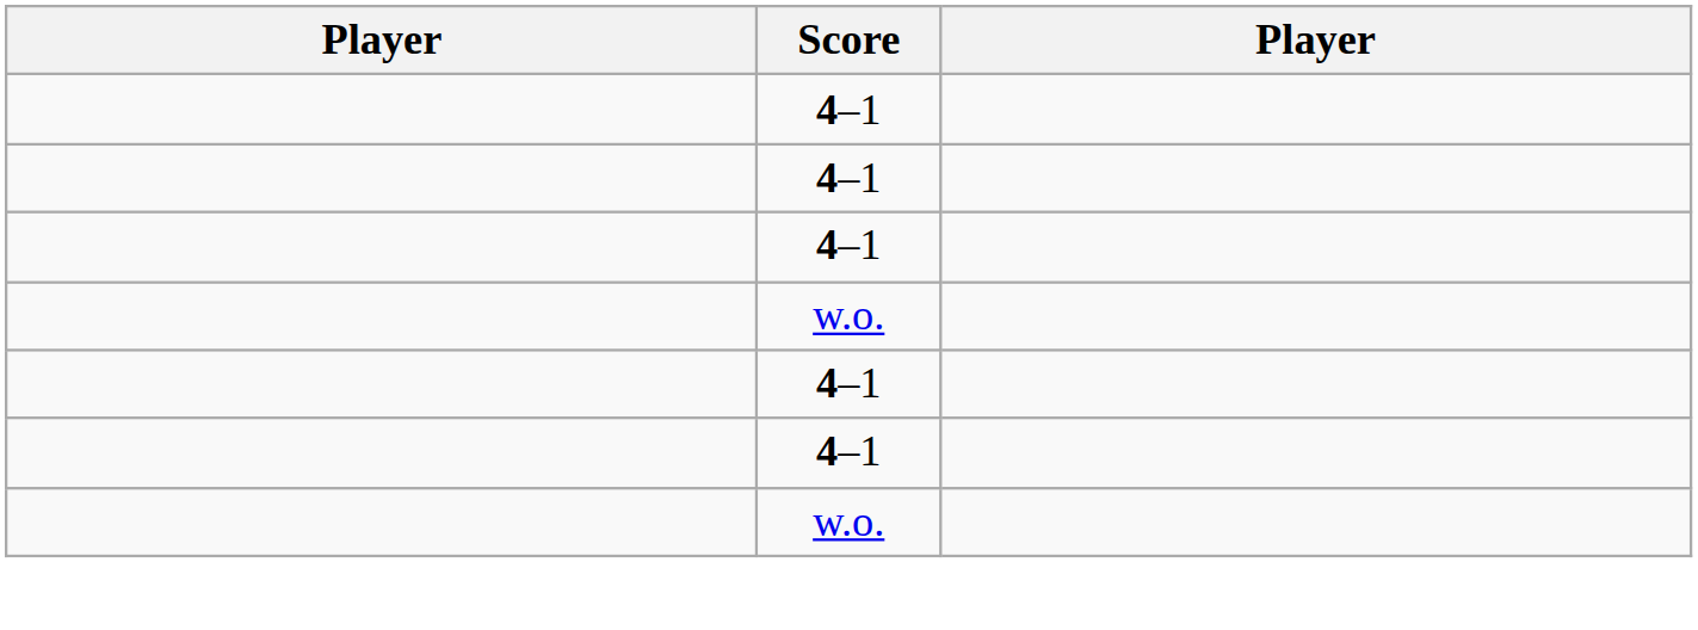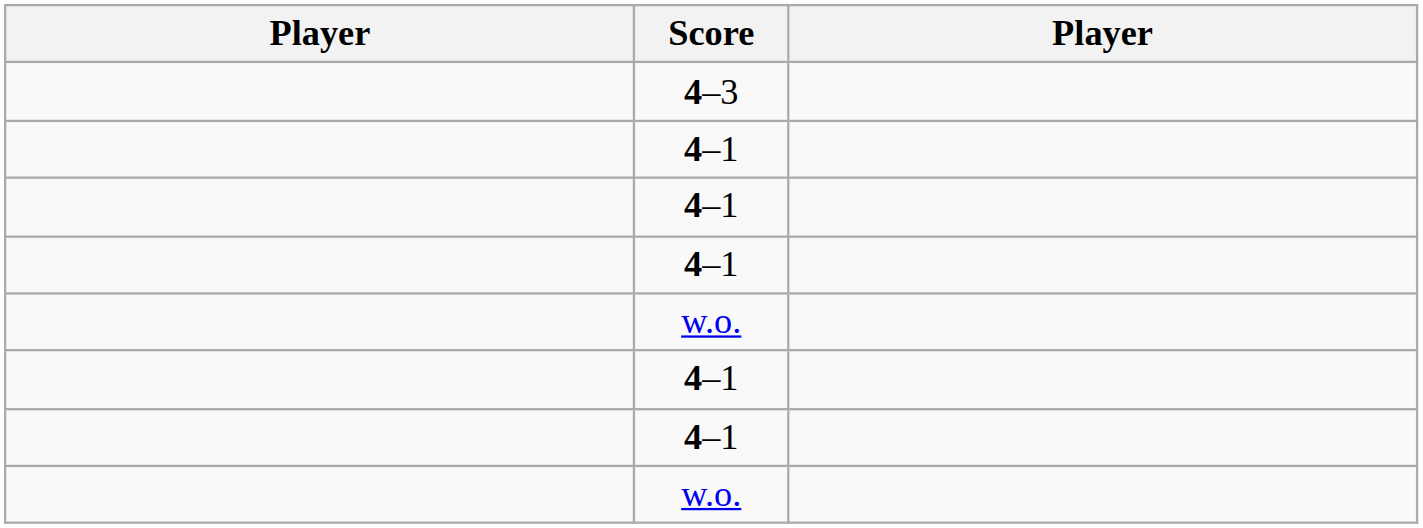 <table class="wikitable ">
 <tr>
 <th width=270>Player</th>
 <th width=60>Score</th>
 <th width=270>Player</th>
+</tr>
+<tr>
+<td><strong></strong></td>
+<td align="center"><strong>4</strong>–3</td>
+<td></td>
 </tr>
 <tr>
 <td><strong></strong></td>
 <td align="center"><strong>4</strong>–1</td>
 <td></td>
 </tr>
 <tr>
 <td><strong></strong></td>
 <td align="center"><strong>4</strong>–1</td>
 <td></td>
 </tr>
 <tr>
 <td><strong></strong></td>
 <td align="center"><strong>4</strong>–1</td>
 <td></td>
 </tr>
 <tr>
 <td><strong></strong></td>
 <td align="center"><a href='#'>w.o.</a></td>
 <td></td>
 </tr>
 <tr>
 <td><strong></strong></td>
 <td align="center"><strong>4</strong>–1</td>
 <td></td>
 </tr>
 <tr>
 <td><strong></strong></td>
 <td align="center"><strong>4</strong>–1</td>
 <td></td>
 </tr>
 <tr>
 <td><strong></strong></td>
 <td align="center"><a href='#'>w.o.</a></td>
 <td></td>
 </tr>
 </table>
